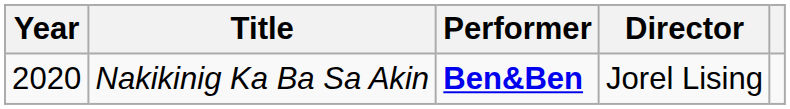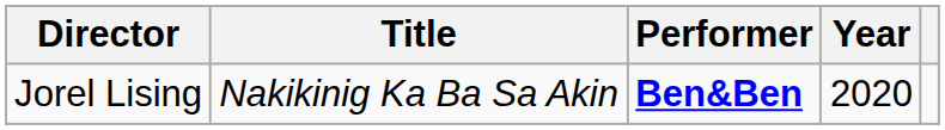 <table class="wikitable">
 <tr>
-<th>Year</th>
+<th>Director</th>
 <th>Title</th>
 <th>Performer</th>
-<th>Director</th>
+<th>Year</th>
 <th></th>
 </tr>
 <tr>
-<td>2020</td>
+<td>Jorel Lising</td>
 <td><em>Nakikinig Ka Ba Sa Akin</em></td>
 <td><strong><a href='#'>Ben&Ben</a></strong></td>
-<td>Jorel Lising</td>
+<td>2020</td>
 <td></td>
 </tr>
 </table>
